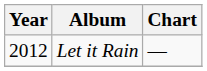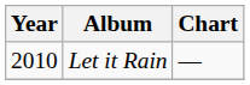 <table class="wikitable">
 <tr>
 <th align="left">Year</th>
 <th align="left">Album</th>
 <th align="left">Chart</th>
 </tr>
 <tr>
-<td align="left">2012</td>
+<td align="left">2010</td>
 <td align="left"><em>Let it Rain</em></td>
 <td align="left">—</td>
 </tr>
 <tr>
 </tr>
 </table>
